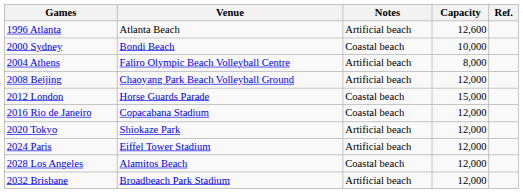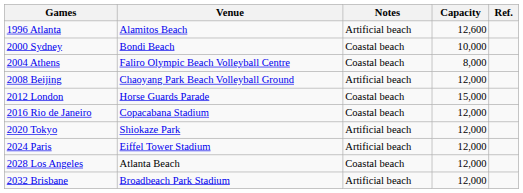 <table class="wikitable sortable" width=780px>
 <tr>
 <th>Games</th>
 <th>Venue</th>
 <th>Notes</th>
 <th>Capacity</th>
 <th>Ref.</th>
 </tr>
 <tr>
 <td><a href='#'>1996 Atlanta</a></td>
-<td>Atlanta Beach</td>
+<td><a href='#'>Alamitos Beach</a></td>
 <td>Artificial beach</td>
 <td align="right">12,600</td>
 <td align=center></td>
 </tr>
 <tr>
 <td><a href='#'>2000 Sydney</a></td>
 <td><a href='#'>Bondi Beach</a></td>
 <td>Coastal beach</td>
 <td align="right">10,000</td>
 <td align=center></td>
 </tr>
 <tr>
 <td><a href='#'>2004 Athens</a></td>
 <td><a href='#'>Faliro Olympic Beach Volleyball Centre</a></td>
-<td>Artificial beach</td>
+<td>Coastal beach</td>
 <td align="right">8,000</td>
 <td align=center></td>
 </tr>
 <tr>
 <td><a href='#'>2008 Beijing</a></td>
 <td><a href='#'>Chaoyang Park Beach Volleyball Ground</a></td>
 <td>Artificial beach</td>
 <td align="right">12,000</td>
 <td align=center></td>
 </tr>
 <tr>
 <td><a href='#'>2012 London</a></td>
 <td><a href='#'>Horse Guards Parade</a></td>
 <td>Coastal beach</td>
 <td align="right">15,000</td>
 <td align=center></td>
 </tr>
 <tr>
 <td><a href='#'>2016 Rio de Janeiro</a></td>
 <td><a href='#'>Copacabana Stadium</a></td>
 <td>Coastal beach</td>
 <td align="right">12,000</td>
 <td align=center></td>
 </tr>
 <tr>
 <td><a href='#'>2020 Tokyo</a></td>
 <td><a href='#'>Shiokaze Park</a></td>
 <td>Artificial beach</td>
 <td align="right">12,000</td>
 <td align=center></td>
 </tr>
 <tr>
 <td><a href='#'>2024 Paris</a></td>
 <td><a href='#'>Eiffel Tower Stadium</a></td>
 <td>Artificial beach</td>
 <td align="right">12,000</td>
 <td align=center></td>
 </tr>
 <tr>
 <td><a href='#'>2028 Los Angeles</a></td>
-<td><a href='#'>Alamitos Beach</a></td>
+<td>Atlanta Beach</td>
 <td>Coastal beach</td>
 <td align="right">12,000</td>
 <td align=center></td>
 </tr>
 <tr>
 <td><a href='#'>2032 Brisbane</a></td>
 <td><a href='#'>Broadbeach Park Stadium</a></td>
 <td>Artificial beach</td>
 <td align="right">12,000</td>
 <td align=center></td>
 </tr>
 </table>
